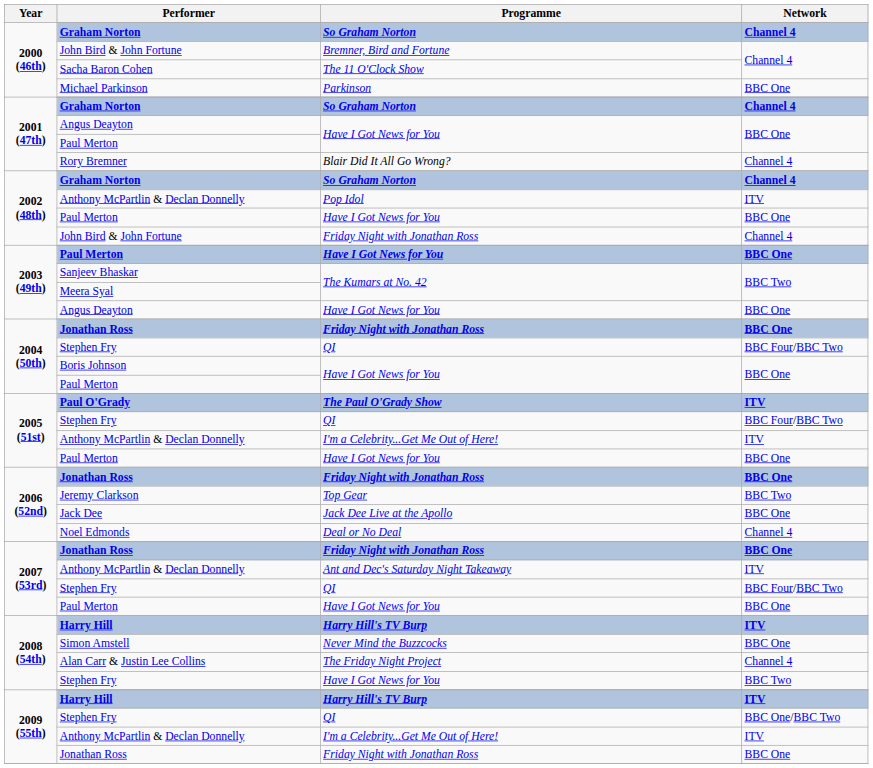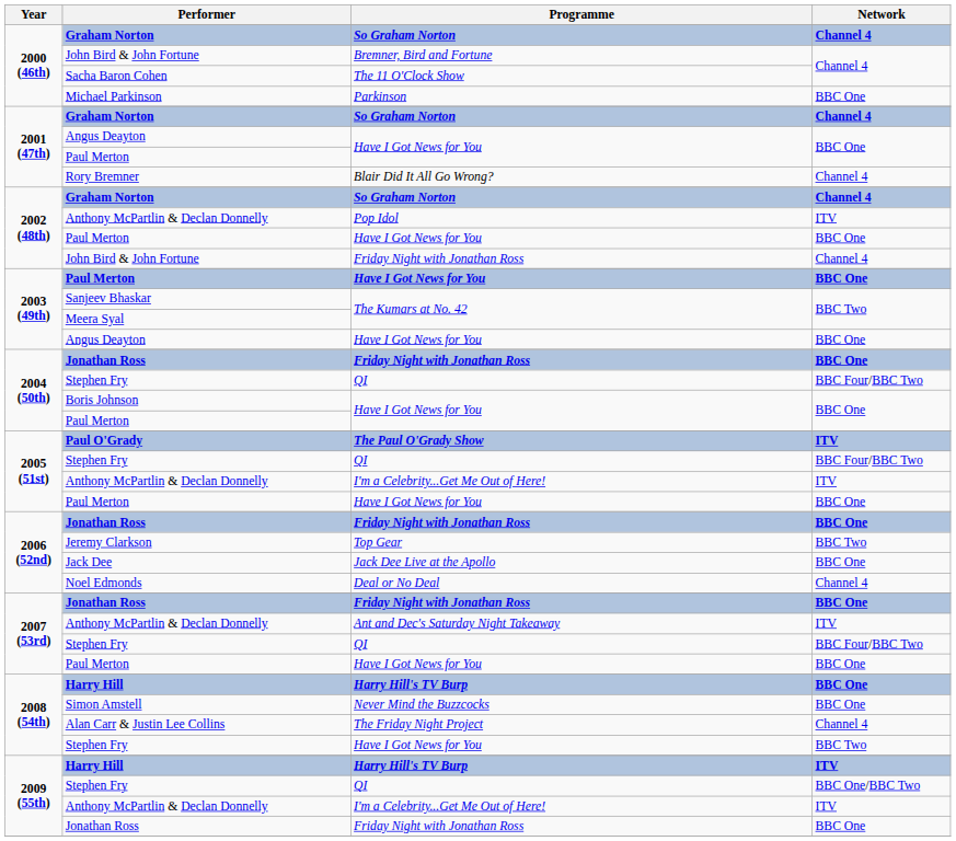 <table class="wikitable">
 <tr style="background:#bebebe;">
 <th style="width:5%;">Year</th>
 <th style="width:25%;">Performer</th>
 <th style="width:40%;">Programme</th>
 <th style="width:12%;">Network</th>
 </tr>
 <tr>
 <td rowspan=5 style="text-align:center"><strong>2000 <br>(<a href='#'>46th</a>)<br></strong></td>
 </tr>
 <tr style="background:#B0C4DE;">
 <td><strong><a href='#'>Graham Norton</a></strong></td>
 <td><strong><em><a href='#'>So Graham Norton</a></em></strong></td>
 <td><strong><a href='#'>Channel 4</a></strong></td>
 </tr>
 <tr>
 <td><a href='#'>John Bird</a> & <a href='#'>John Fortune</a></td>
 <td><em><a href='#'>Bremner, Bird and Fortune</a></em></td>
 <td rowspan="2"><a href='#'>Channel 4</a></td>
 </tr>
 <tr>
 <td><a href='#'>Sacha Baron Cohen</a></td>
 <td><em><a href='#'>The 11 O'Clock Show</a></em></td>
 </tr>
 <tr>
 <td><a href='#'>Michael Parkinson</a></td>
 <td><em><a href='#'>Parkinson</a></em></td>
 <td><a href='#'>BBC One</a></td>
 </tr>
 <tr>
 <td rowspan=5 style="text-align:center"><strong>2001 <br>(<a href='#'>47th</a>)<br></strong></td>
 </tr>
 <tr style="background:#B0C4DE;">
 <td><strong><a href='#'>Graham Norton</a></strong></td>
 <td><strong><em><a href='#'>So Graham Norton</a></em></strong></td>
 <td><strong><a href='#'>Channel 4</a></strong></td>
 </tr>
 <tr>
 <td><a href='#'>Angus Deayton</a></td>
 <td rowspan="2"><em><a href='#'>Have I Got News for You</a></em></td>
 <td rowspan="2"><a href='#'>BBC One</a></td>
 </tr>
 <tr>
 <td><a href='#'>Paul Merton</a></td>
 </tr>
 <tr>
 <td><a href='#'>Rory Bremner</a></td>
 <td><em>Blair Did It All Go Wrong?</em></td>
 <td><a href='#'>Channel 4</a></td>
 </tr>
 <tr>
 <td rowspan=5 style="text-align:center"><strong>2002 <br>(<a href='#'>48th</a>)<br></strong></td>
 </tr>
 <tr style="background:#B0C4DE;">
 <td><strong><a href='#'>Graham Norton</a></strong></td>
 <td><strong><em><a href='#'>So Graham Norton</a></em></strong></td>
 <td><strong><a href='#'>Channel 4</a></strong></td>
 </tr>
 <tr>
 <td><a href='#'>Anthony McPartlin</a> & <a href='#'>Declan Donnelly</a></td>
 <td><em><a href='#'>Pop Idol</a></em></td>
 <td><a href='#'>ITV</a></td>
 </tr>
 <tr>
 <td><a href='#'>Paul Merton</a></td>
 <td><em><a href='#'>Have I Got News for You</a></em></td>
 <td><a href='#'>BBC One</a></td>
 </tr>
 <tr>
 <td><a href='#'>John Bird</a> & <a href='#'>John Fortune</a></td>
 <td><em><a href='#'>Friday Night with Jonathan Ross</a></em></td>
 <td><a href='#'>Channel 4</a></td>
 </tr>
 <tr>
 <td rowspan=5 style="text-align:center"><strong>2003 <br>(<a href='#'>49th</a>)<br></strong></td>
 </tr>
 <tr style="background:#B0C4DE;">
 <td><strong><a href='#'>Paul Merton</a></strong></td>
 <td><strong><em><a href='#'>Have I Got News for You</a></em></strong></td>
 <td><strong><a href='#'>BBC One</a></strong></td>
 </tr>
 <tr>
 <td><a href='#'>Sanjeev Bhaskar</a></td>
 <td rowspan="2"><em><a href='#'>The Kumars at No. 42</a></em></td>
 <td rowspan="2"><a href='#'>BBC Two</a></td>
 </tr>
 <tr>
 <td><a href='#'>Meera Syal</a></td>
 </tr>
 <tr>
 <td><a href='#'>Angus Deayton</a></td>
 <td><em><a href='#'>Have I Got News for You</a></em></td>
 <td><a href='#'>BBC One</a></td>
 </tr>
 <tr>
 <td rowspan=5 style="text-align:center"><strong>2004 <br>(<a href='#'>50th</a>)<br></strong></td>
 </tr>
 <tr style="background:#B0C4DE;">
 <td><strong><a href='#'>Jonathan Ross</a></strong></td>
 <td><strong><em><a href='#'>Friday Night with Jonathan Ross</a></em></strong></td>
 <td><strong><a href='#'>BBC One</a></strong></td>
 </tr>
 <tr>
 <td><a href='#'>Stephen Fry</a></td>
 <td><em><a href='#'>QI</a></em></td>
 <td><a href='#'>BBC Four</a>/<a href='#'>BBC Two</a></td>
 </tr>
 <tr>
 <td><a href='#'>Boris Johnson</a></td>
 <td rowspan="2"><em><a href='#'>Have I Got News for You</a></em></td>
 <td rowspan="2"><a href='#'>BBC One</a></td>
 </tr>
 <tr>
 <td><a href='#'>Paul Merton</a></td>
 </tr>
 <tr>
 <td rowspan=5 style="text-align:center"><strong>2005 <br>(<a href='#'>51st</a>)<br></strong></td>
 </tr>
 <tr style="background:#B0C4DE;">
 <td><strong><a href='#'>Paul O'Grady</a></strong></td>
 <td><strong><em><a href='#'>The Paul O'Grady Show</a></em></strong></td>
 <td><strong><a href='#'>ITV</a></strong></td>
 </tr>
 <tr>
 <td><a href='#'>Stephen Fry</a></td>
 <td><em><a href='#'>QI</a></em></td>
 <td><a href='#'>BBC Four</a>/<a href='#'>BBC Two</a></td>
 </tr>
 <tr>
 <td><a href='#'>Anthony McPartlin</a> & <a href='#'>Declan Donnelly</a></td>
 <td><em><a href='#'>I'm a Celebrity...Get Me Out of Here!</a></em></td>
 <td><a href='#'>ITV</a></td>
 </tr>
 <tr>
 <td><a href='#'>Paul Merton</a></td>
 <td><em><a href='#'>Have I Got News for You</a></em></td>
 <td><a href='#'>BBC One</a></td>
 </tr>
 <tr>
 <td rowspan=5 style="text-align:center"><strong>2006 <br>(<a href='#'>52nd</a>)<br></strong></td>
 </tr>
 <tr style="background:#B0C4DE;">
 <td><strong><a href='#'>Jonathan Ross</a></strong></td>
 <td><strong><em><a href='#'>Friday Night with Jonathan Ross</a></em></strong></td>
 <td><strong><a href='#'>BBC One</a></strong></td>
 </tr>
 <tr>
 <td><a href='#'>Jeremy Clarkson</a></td>
 <td><em><a href='#'>Top Gear</a></em></td>
 <td><a href='#'>BBC Two</a></td>
 </tr>
 <tr>
 <td><a href='#'>Jack Dee</a></td>
 <td><em><a href='#'>Jack Dee Live at the Apollo</a></em></td>
 <td><a href='#'>BBC One</a></td>
 </tr>
 <tr>
 <td><a href='#'>Noel Edmonds</a></td>
 <td><em><a href='#'>Deal or No Deal</a></em></td>
 <td><a href='#'>Channel 4</a></td>
 </tr>
 <tr>
 <td rowspan=5 style="text-align:center"><strong>2007 <br>(<a href='#'>53rd</a>)<br></strong></td>
 </tr>
 <tr style="background:#B0C4DE;">
 <td><strong><a href='#'>Jonathan Ross</a></strong></td>
 <td><strong><em><a href='#'>Friday Night with Jonathan Ross</a></em></strong></td>
 <td><strong><a href='#'>BBC One</a></strong></td>
 </tr>
 <tr>
 <td><a href='#'>Anthony McPartlin</a> & <a href='#'>Declan Donnelly</a></td>
 <td><em><a href='#'>Ant and Dec's Saturday Night Takeaway</a></em></td>
 <td><a href='#'>ITV</a></td>
 </tr>
 <tr>
 <td><a href='#'>Stephen Fry</a></td>
 <td><em><a href='#'>QI</a></em></td>
 <td><a href='#'>BBC Four</a>/<a href='#'>BBC Two</a></td>
 </tr>
 <tr>
 <td><a href='#'>Paul Merton</a></td>
 <td><em><a href='#'>Have I Got News for You</a></em></td>
 <td><a href='#'>BBC One</a></td>
 </tr>
 <tr>
 <td rowspan=5 style="text-align:center"><strong>2008 <br>(<a href='#'>54th</a>)<br></strong></td>
 </tr>
 <tr style="background:#B0C4DE;">
 <td><strong><a href='#'>Harry Hill</a></strong></td>
 <td><strong><em><a href='#'>Harry Hill's TV Burp</a></em></strong></td>
-<td><strong><a href='#'>ITV</a></strong></td>
+<td><strong><a href='#'>BBC One</a></strong></td>
 </tr>
 <tr>
 <td><a href='#'>Simon Amstell</a></td>
 <td><em><a href='#'>Never Mind the Buzzcocks</a></em></td>
 <td><a href='#'>BBC One</a></td>
 </tr>
 <tr>
 <td><a href='#'>Alan Carr</a> & <a href='#'>Justin Lee Collins</a></td>
 <td><em><a href='#'>The Friday Night Project</a></em></td>
 <td><a href='#'>Channel 4</a></td>
 </tr>
 <tr>
 <td><a href='#'>Stephen Fry</a></td>
 <td><em><a href='#'>Have I Got News for You</a></em></td>
 <td><a href='#'>BBC Two</a></td>
 </tr>
 <tr>
 <td rowspan=5 style="text-align:center"><strong>2009 <br>(<a href='#'>55th</a>)<br></strong></td>
 </tr>
 <tr style="background:#B0C4DE;">
 <td><strong><a href='#'>Harry Hill</a></strong></td>
 <td><strong><em><a href='#'>Harry Hill's TV Burp</a></em></strong></td>
 <td><strong><a href='#'>ITV</a></strong></td>
 </tr>
 <tr>
 <td><a href='#'>Stephen Fry</a></td>
 <td><em><a href='#'>QI</a></em></td>
 <td><a href='#'>BBC One</a>/<a href='#'>BBC Two</a></td>
 </tr>
 <tr>
 <td><a href='#'>Anthony McPartlin</a> & <a href='#'>Declan Donnelly</a></td>
 <td><em><a href='#'>I'm a Celebrity...Get Me Out of Here!</a></em></td>
 <td><a href='#'>ITV</a></td>
 </tr>
 <tr>
 <td><a href='#'>Jonathan Ross</a></td>
 <td><em><a href='#'>Friday Night with Jonathan Ross</a></em></td>
 <td><a href='#'>BBC One</a></td>
 </tr>
 <tr>
 </tr>
 </table>
